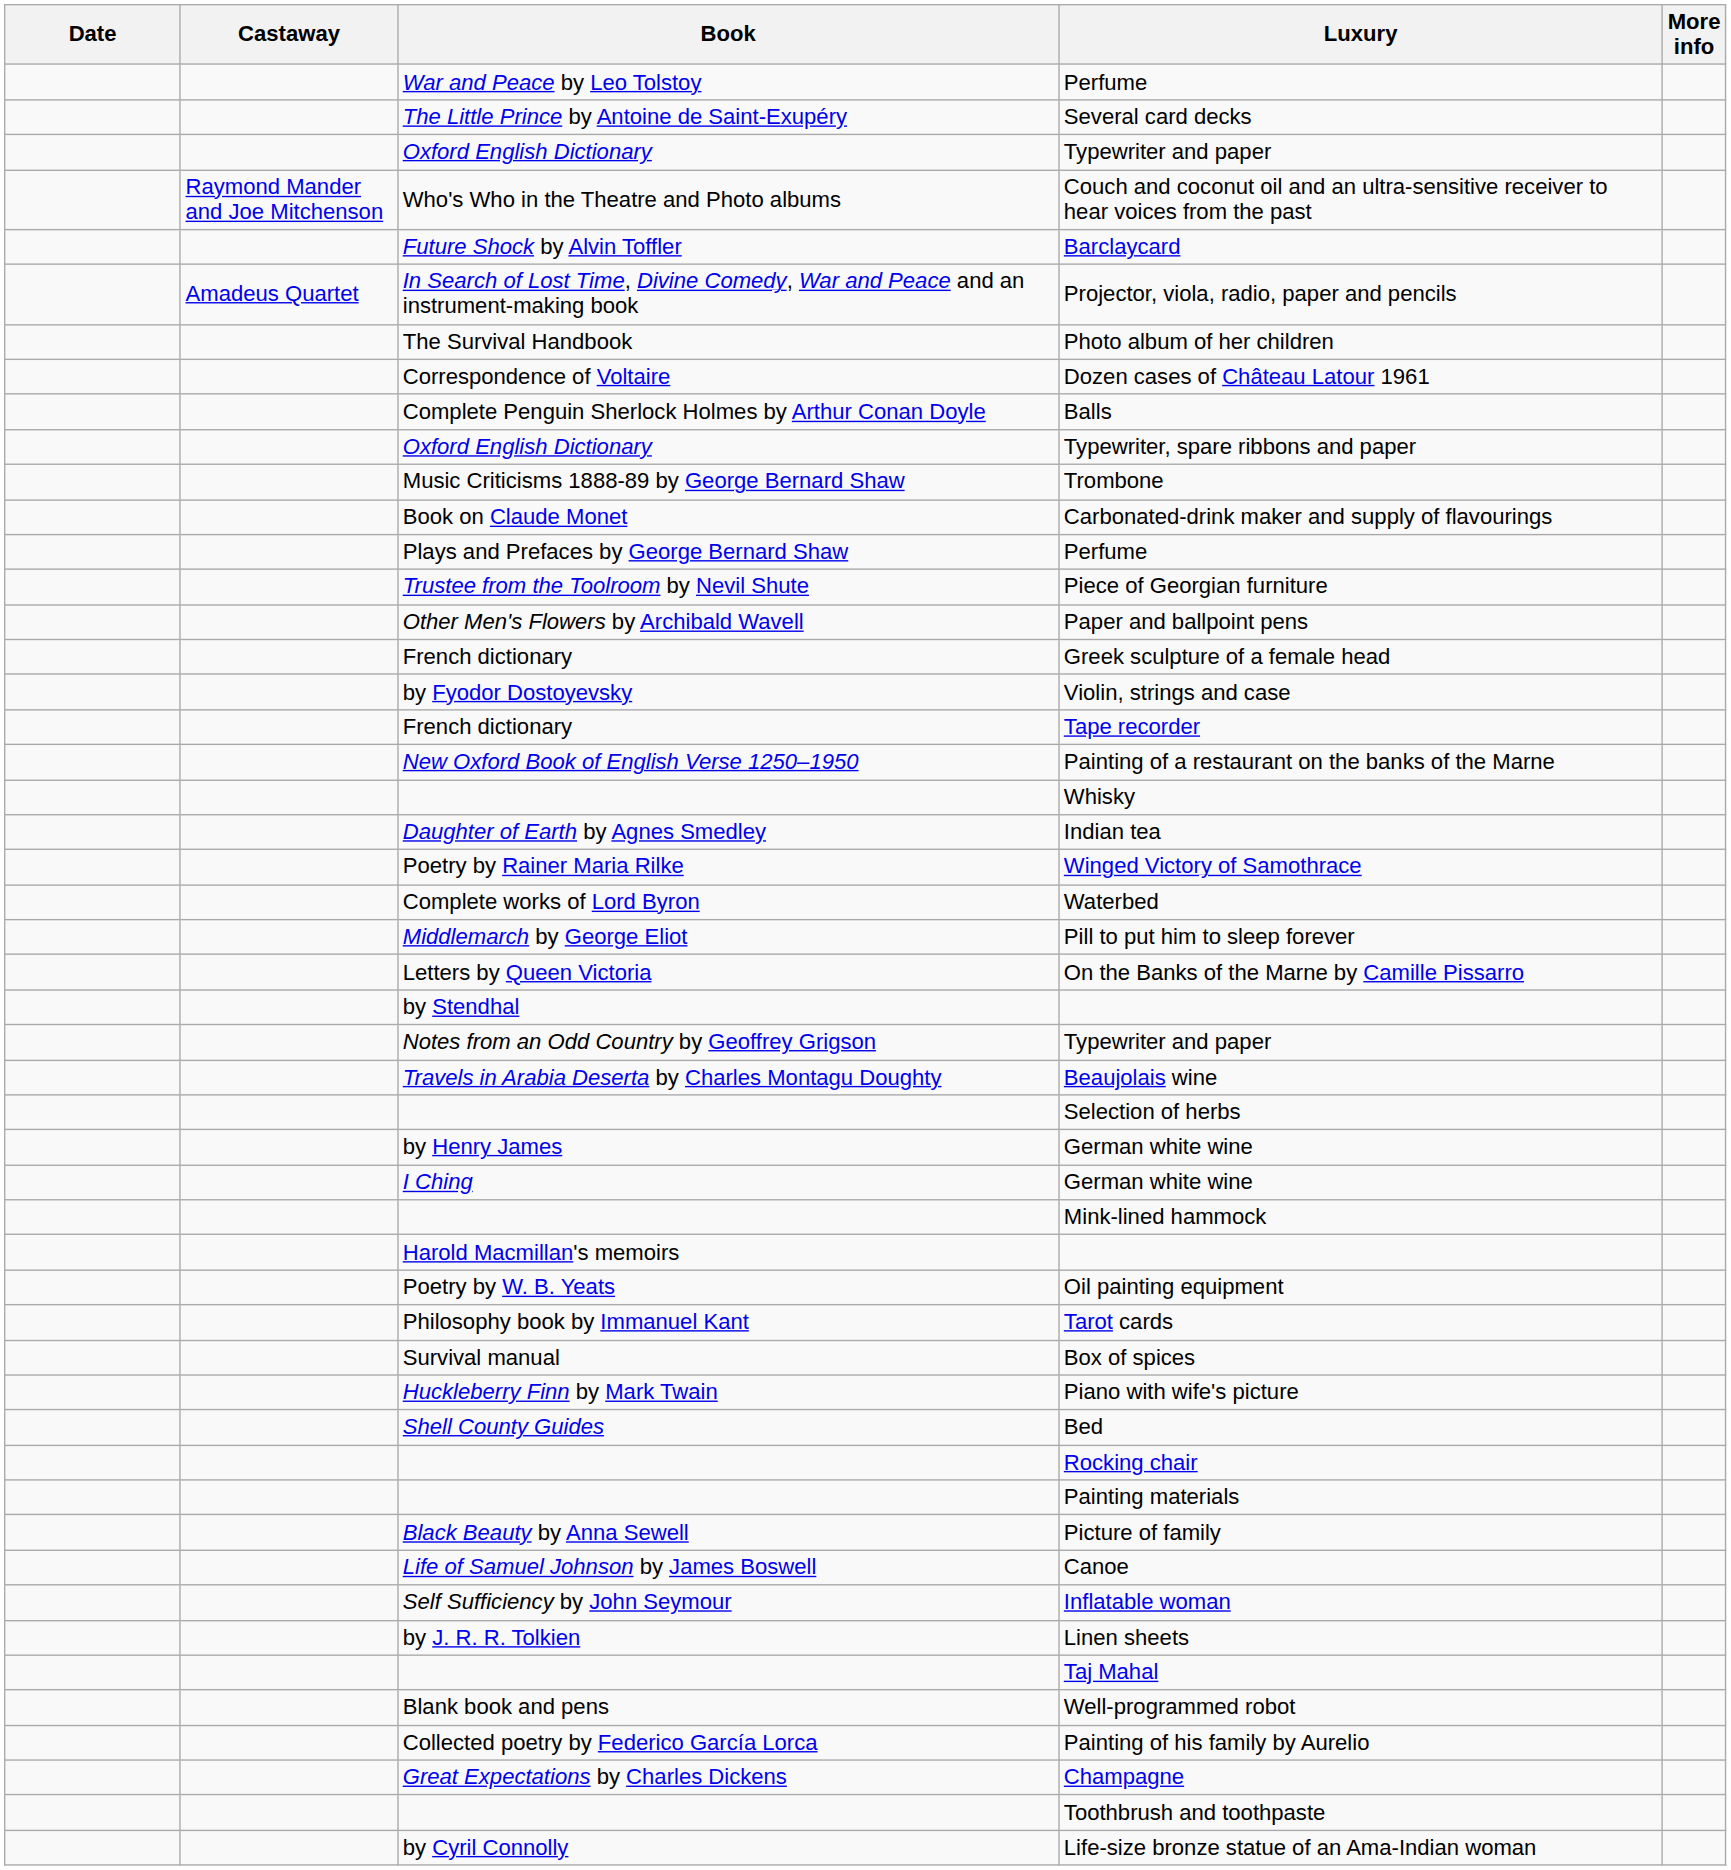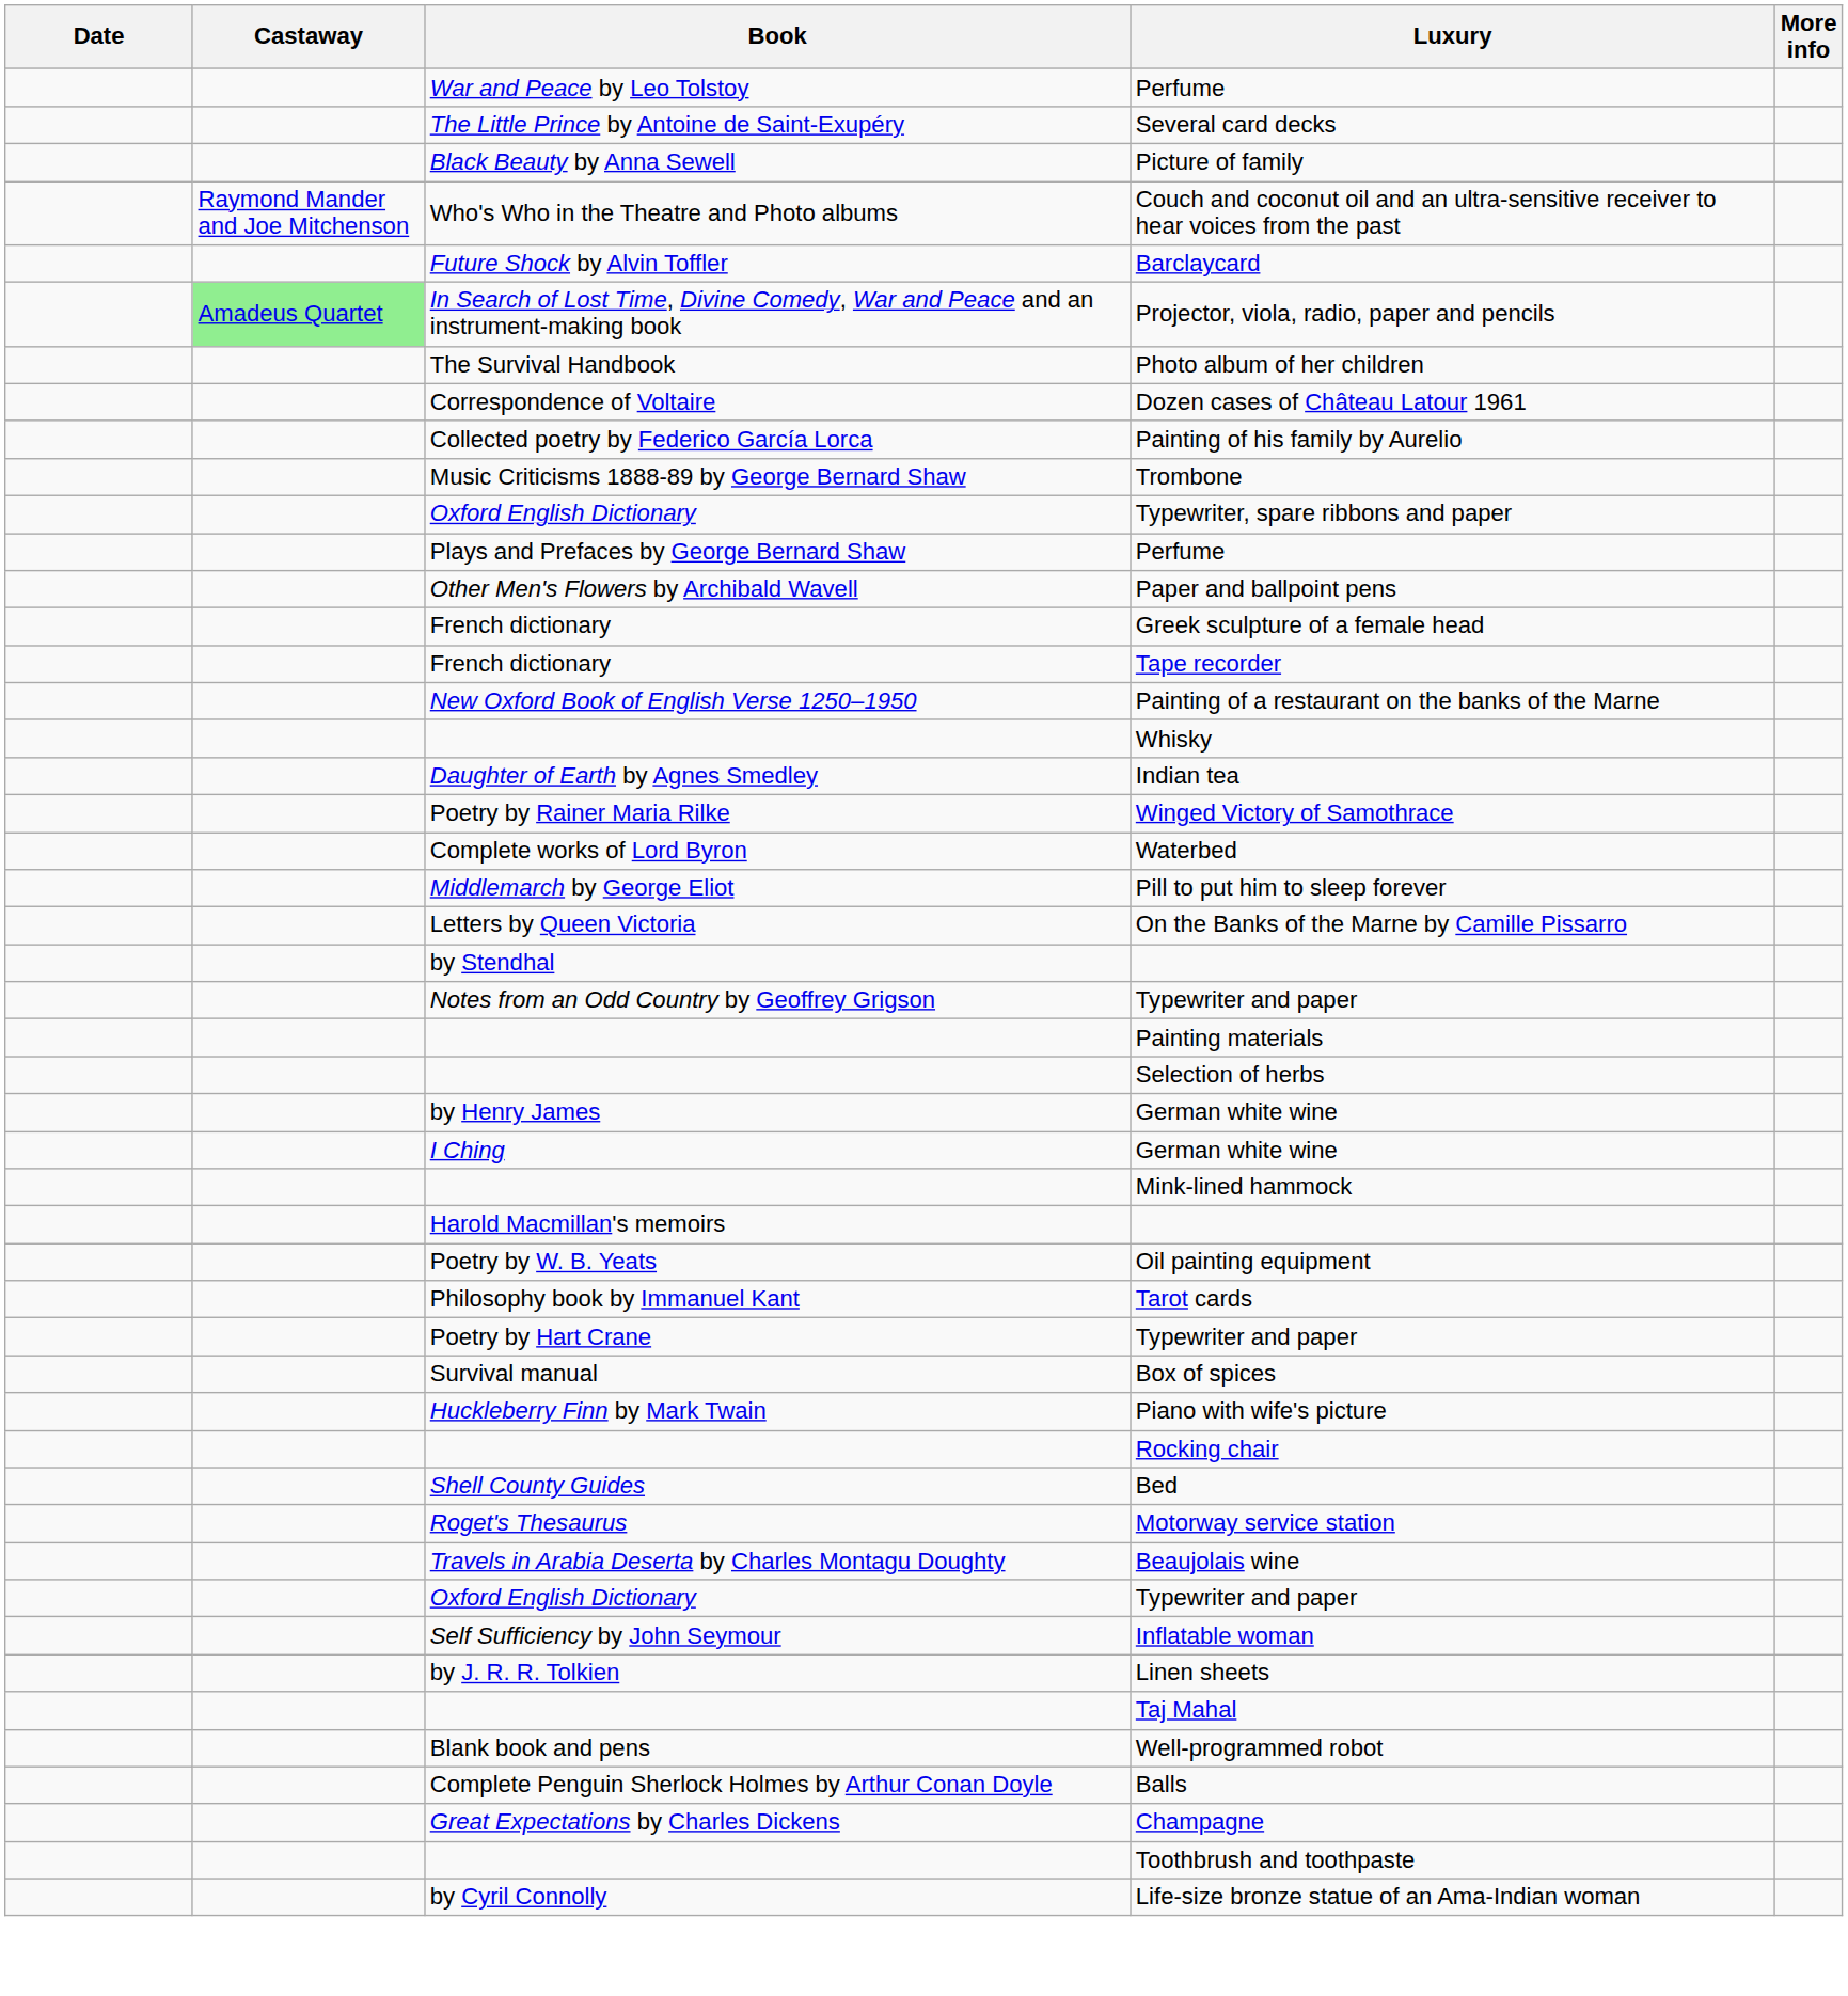 <table class="wikitable sortable">
 <tr>
 <th width=120px>Date</th>
 <th width=150px>Castaway</th>
 <th>Book</th>
 <th>Luxury</th>
 <th class="unsortable">More<br>info</th>
 </tr>
 <tr>
 <td></td>
 <td></td>
 <td><em><a href='#'>War and Peace</a></em> by <a href='#'>Leo Tolstoy</a></td>
 <td>Perfume</td>
 <td></td>
 </tr>
 <tr>
 <td></td>
 <td></td>
 <td><em><a href='#'>The Little Prince</a></em> by <a href='#'>Antoine de Saint-Exupéry</a></td>
 <td>Several card decks</td>
 <td></td>
 </tr>
 <tr>
 <td></td>
 <td></td>
-<td><em><a href='#'>Oxford English Dictionary</a></em></td>
-<td>Typewriter and paper</td>
+<td><em><a href='#'>Black Beauty</a></em> by <a href='#'>Anna Sewell</a></td>
+<td>Picture of family</td>
 <td></td>
 </tr>
 <tr>
 <td></td>
 <td><a href='#'>Raymond Mander and Joe Mitchenson</a></td>
 <td>Who's Who in the Theatre and Photo albums</td>
 <td>Couch and coconut oil and an ultra-sensitive receiver to hear voices from the past</td>
 <td></td>
 </tr>
 <tr>
 <td></td>
 <td></td>
 <td><em><a href='#'>Future Shock</a></em> by <a href='#'>Alvin Toffler</a></td>
 <td><a href='#'>Barclaycard</a></td>
 <td></td>
 </tr>
 <tr>
 <td></td>
-<td><a href='#'>Amadeus Quartet</a></td>
+<td style="background: lightgreen;"><a href='#'>Amadeus Quartet</a></td>
 <td><em><a href='#'>In Search of Lost Time</a></em>, <em><a href='#'>Divine Comedy</a></em>, <em><a href='#'>War and Peace</a></em> and an instrument-making book</td>
 <td>Projector, viola, radio, paper and pencils</td>
 <td></td>
 </tr>
 <tr>
 <td></td>
 <td></td>
 <td>The Survival Handbook</td>
 <td>Photo album of her children</td>
 <td></td>
 </tr>
 <tr>
 <td></td>
 <td></td>
 <td>Correspondence of <a href='#'>Voltaire</a></td>
 <td>Dozen cases of <a href='#'>Château Latour</a> 1961</td>
 <td></td>
 </tr>
 <tr>
 <td></td>
 <td></td>
-<td>Complete Penguin Sherlock Holmes by <a href='#'>Arthur Conan Doyle</a></td>
-<td>Balls</td>
+<td>Collected poetry by <a href='#'>Federico García Lorca</a></td>
+<td>Painting of his family by Aurelio</td>
+<td></td>
+</tr>
+<tr>
+<td></td>
+<td></td>
+<td>Music Criticisms 1888-89 by <a href='#'>George Bernard Shaw</a></td>
+<td>Trombone</td>
 <td></td>
 </tr>
 <tr>
 <td></td>
 <td></td>
 <td><em><a href='#'>Oxford English Dictionary</a></em></td>
 <td>Typewriter, spare ribbons and paper</td>
 <td></td>
 </tr>
 <tr>
 <td></td>
 <td></td>
-<td>Music Criticisms 1888-89 by <a href='#'>George Bernard Shaw</a></td>
-<td>Trombone</td>
-<td></td>
-</tr>
-<tr>
-<td></td>
-<td></td>
-<td>Book on <a href='#'>Claude Monet</a></td>
-<td>Carbonated-drink maker and supply of flavourings</td>
-<td></td>
-</tr>
-<tr>
-<td></td>
-<td></td>
 <td>Plays and Prefaces by <a href='#'>George Bernard Shaw</a></td>
 <td>Perfume</td>
-<td></td>
-</tr>
-<tr>
-<td></td>
-<td></td>
-<td><em><a href='#'>Trustee from the Toolroom</a></em> by <a href='#'>Nevil Shute</a></td>
-<td>Piece of Georgian furniture</td>
 <td></td>
 </tr>
 <tr>
 <td></td>
 <td></td>
 <td><em>Other Men's Flowers</em> by <a href='#'>Archibald Wavell</a></td>
 <td>Paper and ballpoint pens</td>
 <td></td>
 </tr>
 <tr>
 <td></td>
 <td></td>
 <td>French dictionary</td>
 <td>Greek sculpture of a female head</td>
-<td></td>
-</tr>
-<tr>
-<td></td>
-<td></td>
-<td> by <a href='#'>Fyodor Dostoyevsky</a></td>
-<td>Violin, strings and case</td>
 <td></td>
 </tr>
 <tr>
 <td></td>
 <td></td>
 <td>French dictionary</td>
 <td><a href='#'>Tape recorder</a></td>
 <td></td>
 </tr>
 <tr>
 <td></td>
 <td></td>
 <td><em><a href='#'>New Oxford Book of English Verse 1250–1950</a></em></td>
 <td>Painting of a restaurant on the banks of the Marne</td>
 <td></td>
 </tr>
 <tr>
 <td></td>
 <td></td>
 <td></td>
 <td>Whisky</td>
 <td></td>
 </tr>
 <tr>
 <td></td>
 <td></td>
 <td><em><a href='#'>Daughter of Earth</a></em> by <a href='#'>Agnes Smedley</a></td>
 <td>Indian tea</td>
 <td></td>
 </tr>
 <tr>
 <td></td>
 <td></td>
 <td>Poetry by <a href='#'>Rainer Maria Rilke</a></td>
 <td><a href='#'>Winged Victory of Samothrace</a></td>
 <td></td>
 </tr>
 <tr>
 <td></td>
 <td></td>
 <td>Complete works of <a href='#'>Lord Byron</a></td>
 <td>Waterbed</td>
 <td></td>
 </tr>
 <tr>
 <td></td>
 <td></td>
 <td><em><a href='#'>Middlemarch</a></em> by <a href='#'>George Eliot</a></td>
 <td>Pill to put him to sleep forever</td>
 <td></td>
 </tr>
 <tr>
 <td></td>
 <td></td>
 <td>Letters by <a href='#'>Queen Victoria</a></td>
 <td>On the Banks of the Marne by <a href='#'>Camille Pissarro</a></td>
 <td></td>
 </tr>
 <tr>
 <td></td>
 <td></td>
 <td> by <a href='#'>Stendhal</a></td>
 <td></td>
 <td></td>
 </tr>
 <tr>
 <td></td>
 <td></td>
 <td><em>Notes from an Odd Country</em> by <a href='#'>Geoffrey Grigson</a></td>
 <td>Typewriter and paper</td>
 <td></td>
 </tr>
 <tr>
 <td></td>
 <td></td>
-<td><em><a href='#'>Travels in Arabia Deserta</a></em> by <a href='#'>Charles Montagu Doughty</a></td>
-<td><a href='#'>Beaujolais</a> wine</td>
+<td></td>
+<td>Painting materials</td>
 <td></td>
 </tr>
 <tr>
 <td></td>
 <td></td>
 <td></td>
 <td>Selection of herbs</td>
 <td></td>
 </tr>
 <tr>
 <td></td>
 <td></td>
 <td> by <a href='#'>Henry James</a></td>
 <td>German white wine</td>
 <td></td>
 </tr>
 <tr>
 <td></td>
 <td></td>
 <td><em><a href='#'>I Ching</a></em></td>
 <td>German white wine</td>
 <td></td>
 </tr>
 <tr>
 <td></td>
 <td></td>
 <td></td>
 <td>Mink-lined hammock</td>
 <td></td>
 </tr>
 <tr>
 <td></td>
 <td></td>
 <td><a href='#'>Harold Macmillan</a>'s memoirs</td>
 <td></td>
 <td></td>
 </tr>
 <tr>
 <td></td>
 <td></td>
 <td>Poetry by <a href='#'>W. B. Yeats</a></td>
 <td>Oil painting equipment</td>
 <td></td>
 </tr>
 <tr>
 <td></td>
 <td></td>
 <td>Philosophy book by <a href='#'>Immanuel Kant</a></td>
 <td><a href='#'>Tarot</a> cards</td>
 <td></td>
 </tr>
 <tr>
 <td></td>
 <td></td>
+<td>Poetry by <a href='#'>Hart Crane</a></td>
+<td>Typewriter and paper</td>
+<td></td>
+</tr>
+<tr>
+<td></td>
+<td></td>
 <td>Survival manual</td>
 <td>Box of spices</td>
 <td></td>
 </tr>
 <tr>
 <td></td>
 <td></td>
 <td><em><a href='#'>Huckleberry Finn</a></em> by <a href='#'>Mark Twain</a></td>
 <td>Piano with wife's picture</td>
 <td></td>
 </tr>
 <tr>
 <td></td>
 <td></td>
+<td></td>
+<td><a href='#'>Rocking chair</a></td>
+<td></td>
+</tr>
+<tr>
+<td></td>
+<td></td>
 <td><em><a href='#'>Shell County Guides</a></em></td>
 <td>Bed</td>
 <td></td>
 </tr>
 <tr>
 <td></td>
 <td></td>
-<td></td>
-<td><a href='#'>Rocking chair</a></td>
+<td><em><a href='#'>Roget's Thesaurus</a></em></td>
+<td><a href='#'>Motorway service station</a></td>
 <td></td>
 </tr>
 <tr>
 <td></td>
 <td></td>
-<td></td>
-<td>Painting materials</td>
+<td><em><a href='#'>Travels in Arabia Deserta</a></em> by <a href='#'>Charles Montagu Doughty</a></td>
+<td><a href='#'>Beaujolais</a> wine</td>
 <td></td>
 </tr>
 <tr>
 <td></td>
 <td></td>
-<td><em><a href='#'>Black Beauty</a></em> by <a href='#'>Anna Sewell</a></td>
-<td>Picture of family</td>
-<td></td>
-</tr>
-<tr>
-<td></td>
-<td></td>
-<td><em><a href='#'>Life of Samuel Johnson</a></em> by <a href='#'>James Boswell</a></td>
-<td>Canoe</td>
+<td><em><a href='#'>Oxford English Dictionary</a></em></td>
+<td>Typewriter and paper</td>
 <td></td>
 </tr>
 <tr>
 <td></td>
 <td></td>
 <td><em>Self Sufficiency</em> by <a href='#'>John Seymour</a></td>
 <td><a href='#'>Inflatable woman</a></td>
 <td></td>
 </tr>
 <tr>
 <td></td>
 <td></td>
 <td> by <a href='#'>J. R. R. Tolkien</a></td>
 <td>Linen sheets</td>
 <td></td>
 </tr>
 <tr>
 <td></td>
 <td></td>
 <td></td>
 <td><a href='#'>Taj Mahal</a></td>
 <td></td>
 </tr>
 <tr>
 <td></td>
 <td></td>
 <td>Blank book and pens</td>
 <td>Well-programmed robot</td>
 <td></td>
 </tr>
 <tr>
 <td></td>
 <td></td>
-<td>Collected poetry by <a href='#'>Federico García Lorca</a></td>
-<td>Painting of his family by Aurelio</td>
+<td>Complete Penguin Sherlock Holmes by <a href='#'>Arthur Conan Doyle</a></td>
+<td>Balls</td>
 <td></td>
 </tr>
 <tr>
 <td></td>
 <td></td>
 <td><em><a href='#'>Great Expectations</a></em> by <a href='#'>Charles Dickens</a></td>
 <td><a href='#'>Champagne</a></td>
 <td></td>
 </tr>
 <tr>
 <td></td>
 <td></td>
 <td></td>
 <td>Toothbrush and toothpaste</td>
 <td></td>
 </tr>
 <tr>
 <td></td>
 <td></td>
 <td> by <a href='#'>Cyril Connolly</a></td>
 <td>Life-size bronze statue of an Ama-Indian woman</td>
 <td></td>
 </tr>
 </table>
